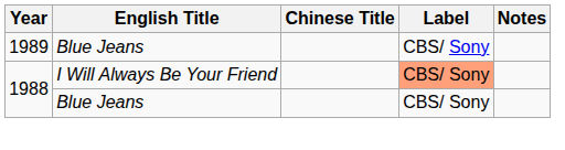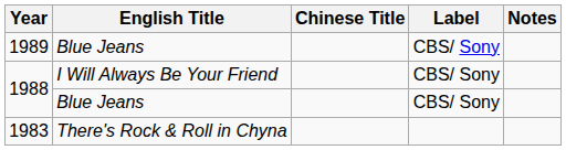 <table class="wikitable">
 <tr>
 <th>Year</th>
 <th>English Title</th>
 <th>Chinese Title</th>
 <th>Label</th>
 <th>Notes</th>
 </tr>
 <tr>
 <td>1989</td>
 <td><em>Blue Jeans</em></td>
 <td></td>
 <td>CBS/ <a href='#'>Sony</a></td>
 <td></td>
 </tr>
 <tr>
 <td rowspan="2">1988</td>
 <td><em>I Will Always Be Your Friend</em></td>
 <td></td>
-<td style="background: lightsalmon;">CBS/ Sony</td>
+<td>CBS/ Sony</td>
 <td></td>
 </tr>
 <tr>
 <td><em>Blue Jeans</em></td>
 <td></td>
 <td>CBS/ Sony</td>
 <td></td>
 </tr>
 <tr>
+<td>1983</td>
+<td><em>There's Rock & Roll in Chyna</em></td>
+<td></td>
+<td></td>
+<td></td>
+</tr>
+<tr>
 </tr>
 </table>
